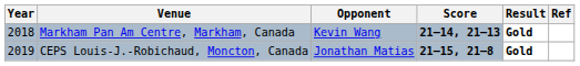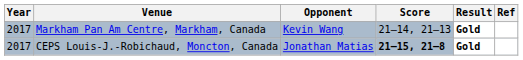 <table class="sortable wikitable" style="font-size: 90%;">
 <tr>
 <th>Year</th>
 <th>Venue</th>
 <th>Opponent</th>
 <th>Score</th>
 <th>Result</th>
 <th>Ref</th>
 </tr>
 <tr style="background:#AABBCC">
-<td align="center">2018</td>
+<td align="center">2017</td>
 <td align="left"><a href='#'>Markham Pan Am Centre</a>, <a href='#'>Markham</a>, Canada</td>
 <td align="left"> <a href='#'>Kevin Wang</a></td>
-<td align="left"><strong>21–14, 21–13</strong></td>
+<td align="left">21–14, 21–13</td>
 <td style="text-align:left; background:white"> <strong>Gold</strong></td>
 <td style="text-align:center; background:white"></td>
 </tr>
 <tr style="background:#AABBCC">
-<td align="center">2019</td>
+<td align="center">2017</td>
 <td align="left">CEPS Louis-J.-Robichaud, <a href='#'>Moncton</a>, Canada</td>
 <td align="left"> <a href='#'>Jonathan Matias</a></td>
 <td align="left"><strong>21–15, 21–8</strong></td>
 <td style="text-align:left; background:white"> <strong>Gold</strong></td>
 <td style="text-align:center; background:white"></td>
 </tr>
 </table>
